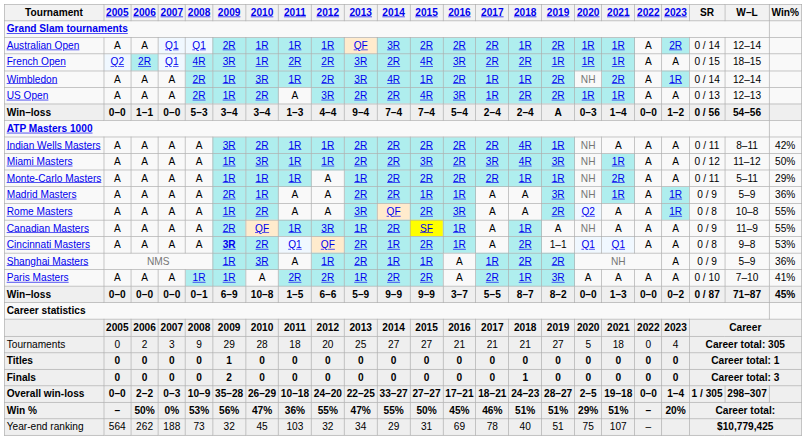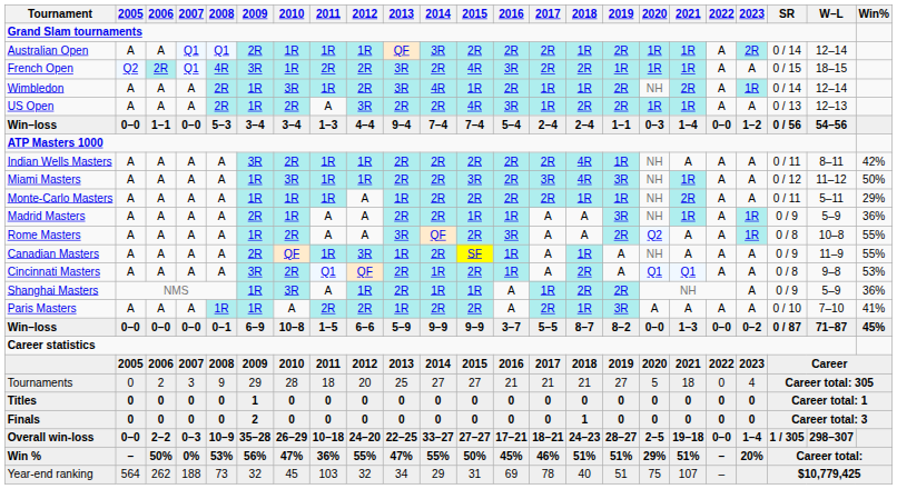 <table class="wikitable nowrap" style=text-align:center;font-size:96%>
 <tr>
 <th>Tournament</th>
 <th><a href='#'>2005</a></th>
 <th><a href='#'>2006</a></th>
 <th><a href='#'>2007</a></th>
 <th><a href='#'>2008</a></th>
 <th><a href='#'>2009</a></th>
 <th><a href='#'>2010</a></th>
 <th><a href='#'>2011</a></th>
 <th><a href='#'>2012</a></th>
 <th><a href='#'>2013</a></th>
 <th><a href='#'>2014</a></th>
 <th><a href='#'>2015</a></th>
 <th><a href='#'>2016</a></th>
 <th><a href='#'>2017</a></th>
 <th><a href='#'>2018</a></th>
 <th><a href='#'>2019</a></th>
 <th><a href='#'>2020</a></th>
 <th><a href='#'>2021</a></th>
 <th><a href='#'>2022</a></th>
 <th><a href='#'>2023</a></th>
 <th>SR</th>
 <th>W–L</th>
 <th>Win%</th>
 </tr>
 <tr>
 <td colspan="22" align="left"><strong><a href='#'>Grand Slam tournaments</a></strong></td>
 </tr>
 <tr>
 <td align=left><a href='#'>Australian Open</a></td>
 <td>A</td>
 <td>A</td>
 <td bgcolor=f0f8ff><a href='#'>Q1</a></td>
 <td bgcolor=f0f8ff><a href='#'>Q1</a></td>
 <td bgcolor=afeeee><a href='#'>2R</a></td>
 <td bgcolor=afeeee><a href='#'>1R</a></td>
 <td bgcolor=afeeee><a href='#'>1R</a></td>
 <td bgcolor=afeeee><a href='#'>1R</a></td>
 <td bgcolor=ffebcd><a href='#'>QF</a></td>
 <td bgcolor=afeeee><a href='#'>3R</a></td>
 <td bgcolor=afeeee><a href='#'>2R</a></td>
 <td bgcolor=afeeee><a href='#'>2R</a></td>
 <td bgcolor=afeeee><a href='#'>2R</a></td>
 <td bgcolor=afeeee><a href='#'>1R</a></td>
 <td bgcolor=afeeee><a href='#'>2R</a></td>
 <td bgcolor=afeeee><a href='#'>1R</a></td>
 <td bgcolor=afeeee><a href='#'>1R</a></td>
 <td>A</td>
 <td bgcolor=afeeee><a href='#'>2R</a></td>
 <td>0 / 14</td>
 <td>12–14</td>
 <td></td>
 </tr>
 <tr>
 <td align=left><a href='#'>French Open</a></td>
 <td bgcolor=f0f8ff><a href='#'>Q2</a></td>
 <td bgcolor=afeeee><a href='#'>2R</a></td>
 <td bgcolor=f0f8ff><a href='#'>Q1</a></td>
 <td bgcolor=afeeee><a href='#'>4R</a></td>
 <td bgcolor=afeeee><a href='#'>3R</a></td>
 <td bgcolor=afeeee><a href='#'>1R</a></td>
 <td bgcolor=afeeee><a href='#'>2R</a></td>
 <td bgcolor=afeeee><a href='#'>2R</a></td>
 <td bgcolor=afeeee><a href='#'>3R</a></td>
 <td bgcolor=afeeee><a href='#'>2R</a></td>
 <td bgcolor=afeeee><a href='#'>4R</a></td>
 <td bgcolor=afeeee><a href='#'>3R</a></td>
 <td bgcolor=afeeee><a href='#'>2R</a></td>
 <td bgcolor=afeeee><a href='#'>2R</a></td>
 <td bgcolor=afeeee><a href='#'>1R</a></td>
 <td bgcolor=afeeee><a href='#'>1R</a></td>
 <td bgcolor=afeeee><a href='#'>1R</a></td>
 <td>A</td>
 <td>A</td>
 <td>0 / 15</td>
 <td>18–15</td>
 <td></td>
 </tr>
 <tr>
 <td align=left><a href='#'>Wimbledon</a></td>
 <td>A</td>
 <td>A</td>
 <td>A</td>
 <td bgcolor=afeeee><a href='#'>2R</a></td>
 <td bgcolor=afeeee><a href='#'>1R</a></td>
 <td bgcolor=afeeee><a href='#'>3R</a></td>
 <td bgcolor=afeeee><a href='#'>1R</a></td>
 <td bgcolor=afeeee><a href='#'>2R</a></td>
 <td bgcolor=afeeee><a href='#'>3R</a></td>
 <td bgcolor=afeeee><a href='#'>4R</a></td>
 <td bgcolor=afeeee><a href='#'>1R</a></td>
 <td bgcolor=afeeee><a href='#'>2R</a></td>
 <td bgcolor=afeeee><a href='#'>1R</a></td>
 <td bgcolor=afeeee><a href='#'>1R</a></td>
 <td bgcolor=afeeee><a href='#'>2R</a></td>
 <td style=color:#767676>NH</td>
 <td bgcolor=afeeee><a href='#'>2R</a></td>
 <td>A</td>
 <td bgcolor=afeeee><a href='#'>1R</a></td>
 <td>0 / 14</td>
 <td>12–14</td>
 <td></td>
 </tr>
 <tr>
 <td align=left><a href='#'>US Open</a></td>
 <td>A</td>
 <td>A</td>
 <td>A</td>
 <td bgcolor=afeeee><a href='#'>2R</a></td>
 <td bgcolor=afeeee><a href='#'>1R</a></td>
 <td bgcolor=afeeee><a href='#'>2R</a></td>
 <td>A</td>
 <td bgcolor=afeeee><a href='#'>3R</a></td>
 <td bgcolor=afeeee><a href='#'>2R</a></td>
 <td bgcolor=afeeee><a href='#'>2R</a></td>
 <td bgcolor=afeeee><a href='#'>4R</a></td>
 <td bgcolor=afeeee><a href='#'>3R</a></td>
 <td bgcolor=afeeee><a href='#'>1R</a></td>
 <td bgcolor=afeeee><a href='#'>2R</a></td>
 <td bgcolor=afeeee><a href='#'>2R</a></td>
 <td bgcolor=afeeee><a href='#'>1R</a></td>
 <td bgcolor=afeeee><a href='#'>1R</a></td>
 <td>A</td>
 <td>A</td>
 <td>0 / 13</td>
 <td>12–13</td>
 <td></td>
 </tr>
 <tr style=background:#efefef;font-weight:bold>
 <td style="text-align:left">Win–loss</td>
 <td>0–0</td>
 <td>1–1</td>
 <td>0–0</td>
 <td>5–3</td>
 <td>3–4</td>
 <td>3–4</td>
 <td>1–3</td>
 <td>4–4</td>
 <td>9–4</td>
 <td>7–4</td>
 <td>7–4</td>
 <td>5–4</td>
 <td>2–4</td>
 <td>2–4</td>
-<td>A</td>
+<td>1–1</td>
 <td>0–3</td>
 <td>1–4</td>
 <td>0–0</td>
 <td>1–2</td>
 <td>0 / 56</td>
 <td>54–56</td>
 <td></td>
 </tr>
 <tr>
 <td colspan="22" align="left"><strong><a href='#'>ATP Masters 1000</a></strong></td>
 </tr>
 <tr>
 <td align=left><a href='#'>Indian Wells Masters</a></td>
 <td>A</td>
 <td>A</td>
 <td>A</td>
 <td>A</td>
 <td bgcolor=afeeee><a href='#'>3R</a></td>
 <td bgcolor=afeeee><a href='#'>2R</a></td>
 <td bgcolor=afeeee><a href='#'>1R</a></td>
 <td bgcolor=afeeee><a href='#'>1R</a></td>
 <td bgcolor=afeeee><a href='#'>2R</a></td>
 <td bgcolor=afeeee><a href='#'>2R</a></td>
 <td bgcolor=afeeee><a href='#'>2R</a></td>
 <td bgcolor=afeeee><a href='#'>2R</a></td>
 <td bgcolor=afeeee><a href='#'>2R</a></td>
 <td bgcolor=afeeee><a href='#'>4R</a></td>
 <td bgcolor=afeeee><a href='#'>1R</a></td>
 <td style=color:#767676>NH</td>
 <td>A</td>
 <td>A</td>
 <td>A</td>
 <td>0 / 11</td>
 <td>8–11</td>
 <td>42%</td>
 </tr>
 <tr>
 <td align=left><a href='#'>Miami Masters</a></td>
 <td>A</td>
 <td>A</td>
 <td>A</td>
 <td>A</td>
 <td bgcolor=afeeee><a href='#'>1R</a></td>
 <td bgcolor=afeeee><a href='#'>3R</a></td>
 <td bgcolor=afeeee><a href='#'>1R</a></td>
 <td bgcolor=afeeee><a href='#'>1R</a></td>
 <td bgcolor=afeeee><a href='#'>2R</a></td>
 <td bgcolor=afeeee><a href='#'>2R</a></td>
 <td bgcolor=afeeee><a href='#'>3R</a></td>
 <td bgcolor=afeeee><a href='#'>2R</a></td>
 <td bgcolor=afeeee><a href='#'>3R</a></td>
 <td bgcolor=afeeee><a href='#'>4R</a></td>
 <td bgcolor=afeeee><a href='#'>3R</a></td>
 <td style=color:#767676>NH</td>
 <td bgcolor=afeeee><a href='#'>1R</a></td>
 <td>A</td>
 <td>A</td>
 <td>0 / 12</td>
 <td>11–12</td>
 <td>50%</td>
 </tr>
 <tr>
 <td align=left><a href='#'>Monte-Carlo Masters</a></td>
 <td>A</td>
 <td>A</td>
 <td>A</td>
 <td>A</td>
 <td bgcolor=afeeee><a href='#'>1R</a></td>
 <td bgcolor=afeeee><a href='#'>1R</a></td>
 <td bgcolor=afeeee><a href='#'>1R</a></td>
 <td>A</td>
 <td bgcolor=afeeee><a href='#'>1R</a></td>
 <td bgcolor=afeeee><a href='#'>2R</a></td>
 <td bgcolor=afeeee><a href='#'>2R</a></td>
 <td bgcolor=afeeee><a href='#'>2R</a></td>
 <td bgcolor=afeeee><a href='#'>2R</a></td>
 <td bgcolor=afeeee><a href='#'>1R</a></td>
 <td bgcolor=afeeee><a href='#'>1R</a></td>
 <td style=color:#767676>NH</td>
 <td bgcolor=afeeee><a href='#'>2R</a></td>
 <td>A</td>
 <td>A</td>
 <td>0 / 11</td>
 <td>5–11</td>
 <td>29%</td>
 </tr>
 <tr>
 <td align=left><a href='#'>Madrid Masters</a></td>
 <td>A</td>
 <td>A</td>
 <td>A</td>
 <td>A</td>
 <td bgcolor=afeeee><a href='#'>2R</a></td>
 <td bgcolor=afeeee><a href='#'>1R</a></td>
 <td>A</td>
 <td>A</td>
 <td bgcolor=afeeee><a href='#'>2R</a></td>
 <td bgcolor=afeeee><a href='#'>2R</a></td>
 <td bgcolor=afeeee><a href='#'>1R</a></td>
 <td bgcolor=afeeee><a href='#'>1R</a></td>
 <td>A</td>
 <td>A</td>
 <td bgcolor=afeeee><a href='#'>3R</a></td>
 <td style=color:#767676>NH</td>
 <td bgcolor=afeeee><a href='#'>1R</a></td>
 <td>A</td>
 <td bgcolor=afeeee><a href='#'>1R</a></td>
 <td>0 / 9</td>
 <td>5–9</td>
 <td>36%</td>
 </tr>
 <tr>
 <td align=left><a href='#'>Rome Masters</a></td>
 <td>A</td>
 <td>A</td>
 <td>A</td>
 <td>A</td>
 <td bgcolor=afeeee><a href='#'>1R</a></td>
 <td bgcolor=afeeee><a href='#'>2R</a></td>
 <td>A</td>
 <td>A</td>
 <td bgcolor=afeeee><a href='#'>3R</a></td>
 <td bgcolor=ffebcd><a href='#'>QF</a></td>
 <td bgcolor=afeeee><a href='#'>2R</a></td>
 <td bgcolor=afeeee><a href='#'>3R</a></td>
 <td>A</td>
 <td>A</td>
 <td bgcolor=afeeee><a href='#'>2R</a></td>
 <td bgcolor=f0f8ff><a href='#'>Q2</a></td>
 <td>A</td>
 <td>A</td>
 <td bgcolor=afeeee><a href='#'>1R</a></td>
 <td>0 / 8</td>
 <td>10–8</td>
 <td>55%</td>
 </tr>
 <tr>
 <td align=left><a href='#'>Canadian Masters</a></td>
 <td>A</td>
 <td>A</td>
 <td>A</td>
 <td>A</td>
 <td bgcolor=afeeee><a href='#'>2R</a></td>
 <td bgcolor=ffebcd><a href='#'>QF</a></td>
 <td bgcolor=afeeee><a href='#'>1R</a></td>
 <td bgcolor=afeeee><a href='#'>3R</a></td>
 <td bgcolor=afeeee><a href='#'>1R</a></td>
 <td bgcolor=afeeee><a href='#'>2R</a></td>
 <td bgcolor=yellow><a href='#'>SF</a></td>
 <td bgcolor=afeeee><a href='#'>1R</a></td>
 <td>A</td>
 <td bgcolor=afeeee><a href='#'>1R</a></td>
 <td>A</td>
 <td style=color:#767676>NH</td>
 <td>A</td>
 <td>A</td>
 <td>A</td>
 <td>0 / 9</td>
 <td>11–9</td>
 <td>55%</td>
 </tr>
 <tr>
 <td align=left><a href='#'>Cincinnati Masters</a></td>
 <td>A</td>
 <td>A</td>
 <td>A</td>
 <td>A</td>
-<td bgcolor=afeeee><strong><a href='#'>3R</a></strong></td>
+<td bgcolor=afeeee><a href='#'>3R</a></td>
 <td bgcolor=afeeee><a href='#'>2R</a></td>
 <td bgcolor=f0f8ff><a href='#'>Q1</a></td>
 <td bgcolor=ffebcd><a href='#'>QF</a></td>
 <td bgcolor=afeeee><a href='#'>2R</a></td>
 <td bgcolor=afeeee><a href='#'>1R</a></td>
 <td bgcolor=afeeee><a href='#'>2R</a></td>
 <td bgcolor=afeeee><a href='#'>1R</a></td>
 <td>A</td>
 <td bgcolor=afeeee><a href='#'>2R</a></td>
-<td>1–1</td>
+<td>A</td>
 <td bgcolor=f0f8ff><a href='#'>Q1</a></td>
 <td bgcolor=f0f8ff><a href='#'>Q1</a></td>
 <td>A</td>
 <td>A</td>
 <td>0 / 8</td>
 <td>9–8</td>
 <td>53%</td>
 </tr>
 <tr>
 <td align=left><a href='#'>Shanghai Masters</a></td>
 <td colspan=4 style=color:#767676>NMS</td>
 <td bgcolor=afeeee><a href='#'>1R</a></td>
 <td bgcolor=afeeee><a href='#'>3R</a></td>
 <td>A</td>
 <td bgcolor=afeeee><a href='#'>1R</a></td>
 <td bgcolor=afeeee><a href='#'>2R</a></td>
 <td bgcolor=afeeee><a href='#'>1R</a></td>
 <td bgcolor=afeeee><a href='#'>1R</a></td>
 <td>A</td>
 <td bgcolor=afeeee><a href='#'>1R</a></td>
 <td bgcolor=afeeee><a href='#'>2R</a></td>
 <td bgcolor=afeeee><a href='#'>2R</a></td>
 <td colspan="3" style="color:#767676">NH</td>
 <td>A</td>
 <td>0 / 9</td>
 <td>5–9</td>
 <td>36%</td>
 </tr>
 <tr>
 <td align=left><a href='#'>Paris Masters</a></td>
 <td>A</td>
 <td>A</td>
 <td>A</td>
 <td bgcolor=afeeee><a href='#'>1R</a></td>
 <td bgcolor=afeeee><a href='#'>1R</a></td>
 <td>A</td>
 <td bgcolor=afeeee><a href='#'>2R</a></td>
 <td bgcolor=afeeee><a href='#'>2R</a></td>
 <td bgcolor=afeeee><a href='#'>1R</a></td>
 <td bgcolor=afeeee><a href='#'>2R</a></td>
 <td bgcolor=afeeee><a href='#'>2R</a></td>
 <td>A</td>
 <td bgcolor=afeeee><a href='#'>2R</a></td>
 <td bgcolor=afeeee><a href='#'>1R</a></td>
 <td bgcolor=afeeee><a href='#'>3R</a></td>
 <td>A</td>
 <td>A</td>
 <td>A</td>
 <td>A</td>
 <td>0 / 10</td>
 <td>7–10</td>
 <td>41%</td>
 </tr>
 <tr style=background:#efefef;font-weight:bold>
 <td style="text-align:left">Win–loss</td>
 <td>0–0</td>
 <td>0–0</td>
 <td>0–0</td>
 <td>0–1</td>
 <td>6–9</td>
 <td>10–8</td>
 <td>1–5</td>
 <td>6–6</td>
 <td>5–9</td>
 <td>9–9</td>
 <td>9–9</td>
 <td>3–7</td>
 <td>5–5</td>
 <td>8–7</td>
 <td>8–2</td>
 <td>0–0</td>
 <td>1–3</td>
 <td>0–0</td>
 <td>0–2</td>
 <td>0 / 87</td>
 <td>71–87</td>
 <td>45%</td>
 </tr>
 <tr>
 <td colspan="22" align="left"><strong>Career statistics</strong></td>
 </tr>
 <tr style=background:#efefef;font-weight:bold>
 <td></td>
 <td>2005</td>
 <td>2006</td>
 <td>2007</td>
 <td>2008</td>
 <td>2009</td>
 <td>2010</td>
 <td>2011</td>
 <td>2012</td>
 <td>2013</td>
 <td>2014</td>
 <td>2015</td>
 <td>2016</td>
 <td>2017</td>
 <td>2018</td>
 <td>2019</td>
 <td>2020</td>
 <td>2021</td>
 <td>2022</td>
 <td>2023</td>
 <td colspan="3">Career</td>
 </tr>
 <tr bgcolor=efefef>
 <td style=text-align:left>Tournaments</td>
 <td>0</td>
 <td>2</td>
 <td>3</td>
 <td>9</td>
 <td>29</td>
 <td>28</td>
 <td>18</td>
 <td>20</td>
 <td>25</td>
 <td>27</td>
 <td>27</td>
 <td>21</td>
 <td>21</td>
 <td>21</td>
 <td>27</td>
 <td>5</td>
 <td>18</td>
 <td>0</td>
 <td>4</td>
 <td colspan=3><strong>Career total: 305</strong></td>
 </tr>
 <tr style=background:#efefef;font-weight:bold>
 <td style="text-align:left">Titles</td>
 <td>0</td>
 <td>0</td>
 <td>0</td>
 <td>0</td>
 <td>1</td>
 <td>0</td>
 <td>0</td>
 <td>0</td>
 <td>0</td>
 <td>0</td>
 <td>0</td>
 <td>0</td>
 <td>0</td>
 <td>0</td>
 <td>0</td>
 <td>0</td>
 <td>0</td>
 <td>0</td>
 <td>0</td>
 <td colspan="3">Career total: 1</td>
 </tr>
 <tr style=background:#efefef;font-weight:bold>
 <td style="text-align:left">Finals</td>
 <td>0</td>
 <td>0</td>
 <td>0</td>
 <td>0</td>
 <td>2</td>
 <td>0</td>
 <td>0</td>
 <td>0</td>
 <td>0</td>
 <td>0</td>
 <td>0</td>
 <td>0</td>
 <td>0</td>
 <td>1</td>
 <td>0</td>
 <td>0</td>
 <td>0</td>
 <td>0</td>
 <td>0</td>
 <td colspan="3">Career total: 3</td>
 </tr>
 <tr style=background:#efefef;font-weight:bold>
 <td style="text-align:left">Overall win-loss</td>
 <td>0–0</td>
 <td>2–2</td>
 <td>0–3</td>
 <td>10–9</td>
 <td>35–28</td>
 <td>26–29</td>
 <td>10–18</td>
 <td>24–20</td>
 <td>22–25</td>
 <td>33–27</td>
 <td>27–27</td>
 <td>17–21</td>
 <td>18–21</td>
 <td>24–23</td>
 <td>28–27</td>
 <td>2–5</td>
 <td>19–18</td>
 <td>0–0</td>
 <td>1–4</td>
 <td>1 / 305</td>
 <td>298–307</td>
 <td></td>
 </tr>
 <tr bgcolor=efefef>
 <td style=text-align:left><strong>Win %</strong></td>
 <td><strong>–</strong></td>
 <td><strong>50%</strong></td>
 <td><strong>0%</strong></td>
 <td><strong>53%</strong></td>
 <td><strong>56%</strong></td>
 <td><strong>47%</strong></td>
 <td><strong>36%</strong></td>
 <td><strong>55%</strong></td>
 <td><strong>47%</strong></td>
 <td><strong>55%</strong></td>
 <td><strong>50%</strong></td>
 <td><strong>45%</strong></td>
 <td><strong>46%</strong></td>
 <td><strong>51%</strong></td>
 <td><strong>51%</strong></td>
 <td><strong>29%</strong></td>
 <td><strong>51%</strong></td>
 <td><strong>–</strong></td>
 <td><strong>20%</strong></td>
 <td colspan=3><strong>Career total: </strong></td>
 </tr>
 <tr bgcolor=efefef>
 <td align=left>Year-end ranking</td>
 <td>564</td>
 <td>262</td>
 <td>188</td>
 <td>73</td>
 <td>32</td>
 <td>45</td>
 <td>103</td>
 <td>32</td>
 <td>34</td>
 <td>29</td>
 <td>31</td>
 <td>69</td>
 <td>78</td>
 <td>40</td>
 <td>51</td>
 <td>75</td>
 <td>107</td>
 <td>–</td>
 <td></td>
 <td colspan="3"><strong>$10,779,425</strong></td>
 </tr>
 </table>
